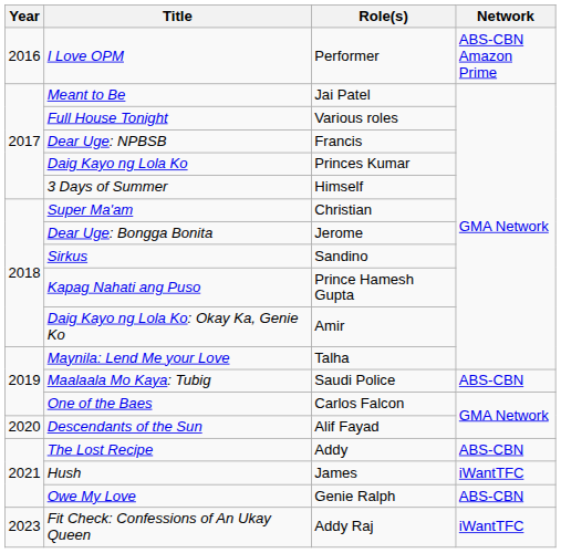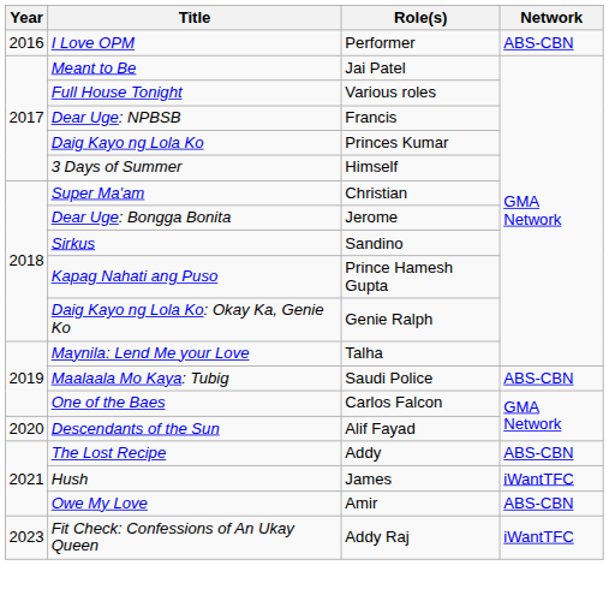 <table class="wikitable sortable">
 <tr>
 <th>Year</th>
 <th>Title</th>
 <th>Role(s)</th>
 <th>Network</th>
 </tr>
 <tr>
 <td>2016</td>
 <td><em><a href='#'>I Love OPM</a></em></td>
 <td>Performer</td>
-<td><a href='#'>ABS-CBN</a> <br> <a href='#'>Amazon Prime</a></td>
+<td><a href='#'>ABS-CBN</a></td>
 </tr>
 <tr>
 <td rowspan=5>2017</td>
 <td><em><a href='#'>Meant to Be</a></em></td>
 <td>Jai Patel</td>
 <td rowspan="11"><a href='#'>GMA Network</a></td>
 </tr>
 <tr>
 <td><em><a href='#'>Full House Tonight</a></em></td>
 <td>Various roles</td>
 </tr>
 <tr>
 <td><em><a href='#'>Dear Uge</a>: NPBSB</em></td>
 <td>Francis</td>
 </tr>
 <tr>
 <td><em><a href='#'>Daig Kayo ng Lola Ko</a></em></td>
 <td>Princes Kumar</td>
 </tr>
 <tr>
 <td><em>3 Days of Summer</em></td>
 <td>Himself</td>
 </tr>
 <tr>
 <td rowspan=5>2018</td>
 <td><em><a href='#'>Super Ma'am</a></em></td>
 <td>Christian</td>
 </tr>
 <tr>
 <td><em><a href='#'>Dear Uge</a>: Bongga Bonita</em></td>
 <td>Jerome</td>
 </tr>
 <tr>
 <td><em><a href='#'>Sirkus</a></em></td>
 <td>Sandino</td>
 </tr>
 <tr>
 <td><em><a href='#'>Kapag Nahati ang Puso</a></em></td>
 <td>Prince Hamesh Gupta</td>
 </tr>
 <tr>
 <td><em><a href='#'>Daig Kayo ng Lola Ko</a>: Okay Ka, Genie Ko</em></td>
-<td>Amir</td>
+<td>Genie Ralph</td>
 </tr>
 <tr>
 <td rowspan=3>2019</td>
 <td><em><a href='#'>Maynila: Lend Me your Love</a></em></td>
 <td>Talha</td>
 </tr>
 <tr>
 <td><em><a href='#'>Maalaala Mo Kaya</a>: Tubig</em></td>
 <td>Saudi Police</td>
 <td><a href='#'>ABS-CBN</a></td>
 </tr>
 <tr>
 <td><em><a href='#'>One of the Baes</a></em></td>
 <td>Carlos Falcon</td>
 <td rowspan="2"><a href='#'>GMA Network</a></td>
 </tr>
 <tr>
 <td>2020</td>
 <td><em><a href='#'>Descendants of the Sun</a></em></td>
 <td>Alif Fayad</td>
 </tr>
 <tr>
 <td rowspan="3">2021</td>
 <td><em><a href='#'>The Lost Recipe</a></em></td>
 <td>Addy</td>
 <td><a href='#'>ABS-CBN</a></td>
 </tr>
 <tr>
 <td><em>Hush</em></td>
 <td>James</td>
 <td><a href='#'>iWantTFC</a></td>
 </tr>
 <tr>
 <td><em><a href='#'>Owe My Love</a></em></td>
-<td>Genie Ralph</td>
+<td>Amir</td>
 <td><a href='#'>ABS-CBN</a></td>
 </tr>
 <tr>
 <td>2023</td>
 <td><em>Fit Check: Confessions of An Ukay Queen</em></td>
 <td>Addy Raj</td>
 <td><a href='#'>iWantTFC</a></td>
 </tr>
 </table>
